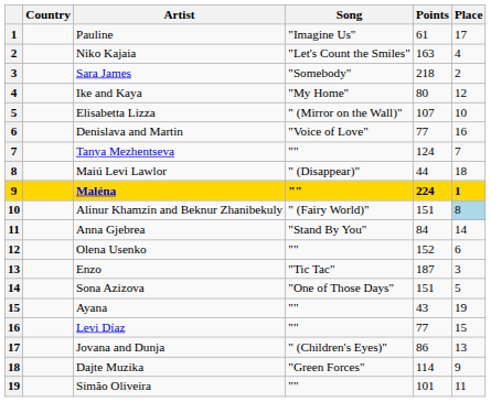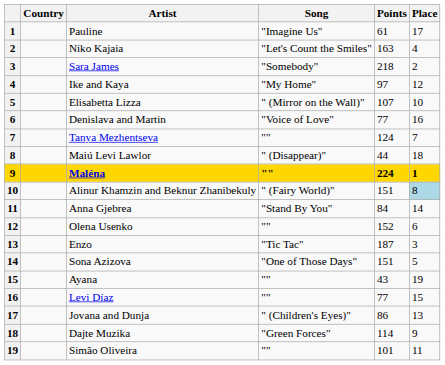 <table class="sortable wikitable plainrowheaders">
 <tr>
 <th scope="col"></th>
 <th scope="col">Country</th>
 <th scope="col">Artist</th>
 <th scope="col">Song</th>
 <th scope="col">Points</th>
 <th scope="col">Place</th>
 </tr>
 <tr>
 <th scope="row" style="text-align:center;">1</th>
 <td></td>
 <td>Pauline</td>
 <td>"Imagine Us"</td>
 <td>61</td>
 <td>17</td>
 </tr>
 <tr>
 <th scope="row" style="text-align:center;">2</th>
 <td></td>
 <td>Niko Kajaia</td>
 <td>"Let's Count the Smiles"</td>
 <td>163</td>
 <td>4</td>
 </tr>
 <tr>
 <th scope="row" style="text-align:center;">3</th>
 <td></td>
 <td><a href='#'>Sara James</a></td>
 <td>"Somebody"</td>
 <td>218</td>
 <td>2</td>
 </tr>
 <tr>
 <th scope="row" style="text-align:center;">4</th>
 <td></td>
 <td>Ike and Kaya</td>
 <td>"My Home"</td>
-<td>80</td>
+<td>97</td>
 <td>12</td>
 </tr>
 <tr>
 <th scope="row" style="text-align:center;">5</th>
 <td></td>
 <td>Elisabetta Lizza</td>
 <td>" (Mirror on the Wall)"</td>
 <td>107</td>
 <td>10</td>
 </tr>
 <tr>
 <th scope="row" style="text-align:center;">6</th>
 <td></td>
 <td>Denislava and Martin</td>
 <td>"Voice of Love"</td>
 <td>77</td>
 <td>16</td>
 </tr>
 <tr>
 <th scope="row" style="text-align:center;">7</th>
 <td></td>
 <td><a href='#'>Tanya Mezhentseva</a></td>
 <td>""</td>
 <td>124</td>
 <td>7</td>
 </tr>
 <tr>
 <th scope="row" style="text-align:center;">8</th>
 <td></td>
 <td>Maiú Levi Lawlor</td>
 <td>" (Disappear)"</td>
 <td>44</td>
 <td>18</td>
 </tr>
 <tr style="font-weight:bold; background:gold;">
 <th scope="row" style="text-align:center; font-weight:bold; background:gold">9</th>
 <td></td>
 <td><a href='#'>Maléna</a></td>
 <td>""</td>
 <td>224</td>
 <td>1</td>
 </tr>
 <tr>
 <th scope="row" style="text-align:center;">10</th>
 <td></td>
 <td>Alinur Khamzin and Beknur Zhanibekuly</td>
 <td>" (Fairy World)"</td>
 <td>151</td>
 <td style="background: lightblue;">8</td>
 </tr>
 <tr>
 <th scope="row" style="text-align:center;">11</th>
 <td></td>
 <td>Anna Gjebrea</td>
 <td>"Stand By You"</td>
 <td>84</td>
 <td>14</td>
 </tr>
 <tr>
 <th scope="row" style="text-align:center;">12</th>
 <td></td>
 <td>Olena Usenko</td>
 <td>""</td>
 <td>152</td>
 <td>6</td>
 </tr>
 <tr>
 <th scope="row" style="text-align:center;">13</th>
 <td></td>
 <td>Enzo</td>
 <td>"Tic Tac"</td>
 <td>187</td>
 <td>3</td>
 </tr>
 <tr>
 <th scope="row" style="text-align:center;">14</th>
 <td></td>
 <td>Sona Azizova</td>
 <td>"One of Those Days"</td>
 <td>151</td>
 <td>5</td>
 </tr>
 <tr>
 <th scope="row" style="text-align:center;">15</th>
 <td></td>
 <td>Ayana</td>
 <td>""</td>
 <td>43</td>
 <td>19</td>
 </tr>
 <tr>
 <th scope="row" style="text-align:center;">16</th>
 <td></td>
 <td><a href='#'>Levi Díaz</a></td>
 <td>""</td>
 <td>77</td>
 <td>15</td>
 </tr>
 <tr>
 <th scope="row" style="text-align:center;">17</th>
 <td></td>
 <td>Jovana and Dunja</td>
 <td>" (Children's Eyes)"</td>
 <td>86</td>
 <td>13</td>
 </tr>
 <tr>
 <th scope="row" style="text-align:center;">18</th>
 <td></td>
 <td>Dajte Muzika</td>
 <td>"Green Forces"</td>
 <td>114</td>
 <td>9</td>
 </tr>
 <tr>
 <th scope="row" style="text-align:center;">19</th>
 <td></td>
 <td>Simão Oliveira</td>
 <td>""</td>
 <td>101</td>
 <td>11</td>
 </tr>
 </table>
